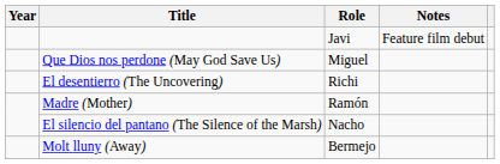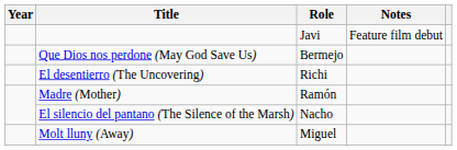 <table class="wikitable sortable">
 <tr>
 <th>Year</th>
 <th>Title</th>
 <th>Role</th>
 <th class = "unsortable">Notes</th>
 <th class = "unsortable"></th>
 </tr>
 <tr>
 <td></td>
 <td><em></td>
 <td>Javi</td>
 <td>Feature film debut</td>
 <td></td>
 </tr>
 <tr>
 <td></td>
 <td></em><a href='#'>Que Dios nos perdone</a><em> (</em>May God Save Us<em>)</td>
-<td>Miguel</td>
+<td>Bermejo</td>
 <td></td>
 <td></td>
 </tr>
 <tr>
 <td></td>
 <td></em><a href='#'>El desentierro</a><em> (</em>The Uncovering<em>)</td>
 <td>Richi</td>
 <td></td>
 <td></td>
 </tr>
 <tr>
 <td rowspan = "2"></td>
 <td></em><a href='#'>Madre</a><em> (</em>Mother<em>)</td>
 <td>Ramón</td>
 <td></td>
 <td></td>
 </tr>
 <tr>
 <td></em><a href='#'>El silencio del pantano</a><em> (</em>The Silence of the Marsh<em>)</td>
 <td>Nacho</td>
 <td></td>
 <td></td>
 </tr>
 <tr>
 <td></td>
 <td></em><a href='#'>Molt lluny</a><em> (</em>Away<em>)</td>
-<td>Bermejo</td>
+<td>Miguel</td>
 <td></td>
 <td></td>
 </tr>
 </table>
